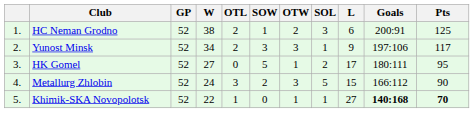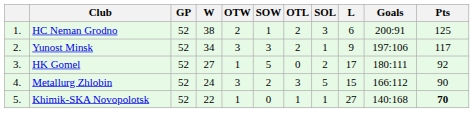 <table class="wikitable" style="text-align: center">
 <tr>
 <th width="30"></th>
 <th width="200">Club</th>
 <th width="30">GP</th>
 <th width="30">W</th>
+<th width="30">OTW</th>
+<th width="30">SOW</th>
 <th width="30">OTL</th>
-<th width="30">SOW</th>
-<th width="30">OTW</th>
 <th width="30">SOL</th>
 <th width="30">L</th>
 <th width="70">Goals</th>
 <th width="70">Pts</th>
 </tr>
 <tr bgcolor="#e6fae6">
 <td>1.</td>
 <td align="left"> <a href='#'>HC Neman Grodno</a></td>
 <td>52</td>
 <td>38</td>
 <td>2</td>
 <td>1</td>
 <td>2</td>
 <td>3</td>
 <td>6</td>
 <td>200:91</td>
 <td>125</td>
 </tr>
 <tr bgcolor="#e6fae6">
 <td>2.</td>
 <td align="left"> <a href='#'>Yunost Minsk</a></td>
 <td>52</td>
 <td>34</td>
-<td>2</td>
 <td>3</td>
 <td>3</td>
+<td>2</td>
 <td>1</td>
 <td>9</td>
 <td>197:106</td>
 <td>117</td>
 </tr>
 <tr bgcolor="#e6fae6">
 <td>3.</td>
 <td align="left"> <a href='#'>HK Gomel</a></td>
 <td>52</td>
 <td>27</td>
+<td>1</td>
+<td>5</td>
 <td>0</td>
-<td>5</td>
-<td>1</td>
 <td>2</td>
 <td>17</td>
 <td>180:111</td>
-<td>95</td>
+<td>92</td>
 </tr>
 <tr bgcolor="#e6fae6">
 <td>4.</td>
 <td align="left"> <a href='#'>Metallurg Zhlobin</a></td>
 <td>52</td>
 <td>24</td>
 <td>3</td>
 <td>2</td>
 <td>3</td>
 <td>5</td>
 <td>15</td>
 <td>166:112</td>
 <td>90</td>
 </tr>
 <tr bgcolor="#e6fae6">
 <td>5.</td>
 <td align="left"> <a href='#'>Khimik-SKA Novopolotsk</a></td>
 <td>52</td>
 <td>22</td>
 <td>1</td>
 <td>0</td>
 <td>1</td>
 <td>1</td>
 <td>27</td>
-<td><strong>140:168</strong></td>
+<td>140:168</td>
 <td><strong>70</strong></td>
 </tr>
 </table>
